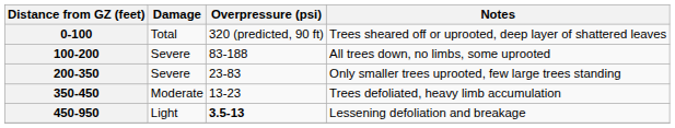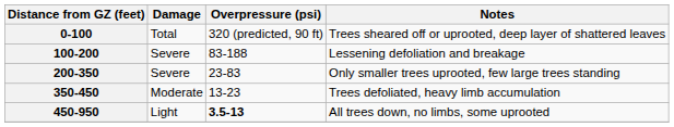 <table class="wikitable">
 <tr>
 <th>Distance from GZ (feet)</th>
 <th>Damage</th>
 <th>Overpressure (psi)</th>
 <th>Notes</th>
 </tr>
 <tr>
 <th>0-100</th>
 <td>Total</td>
 <td>320 (predicted, 90 ft)</td>
 <td>Trees sheared off or uprooted, deep layer of shattered leaves</td>
 </tr>
 <tr>
 <th>100-200</th>
 <td>Severe</td>
 <td>83-188</td>
-<td>All trees down, no limbs, some uprooted</td>
+<td>Lessening defoliation and breakage</td>
 </tr>
 <tr>
 <th>200-350</th>
 <td>Severe</td>
 <td>23-83</td>
 <td>Only smaller trees uprooted, few large trees standing</td>
 </tr>
 <tr>
 <th>350-450</th>
 <td>Moderate</td>
 <td>13-23</td>
 <td>Trees defoliated, heavy limb accumulation</td>
 </tr>
 <tr>
 <th>450-950</th>
 <td>Light</td>
 <td><strong>3.5-13</strong></td>
-<td>Lessening defoliation and breakage</td>
+<td>All trees down, no limbs, some uprooted</td>
 </tr>
 <tr>
 </tr>
 </table>
